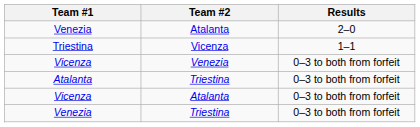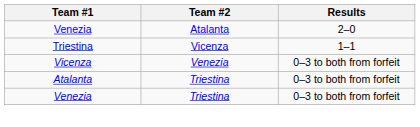 <table class="wikitable" style="text-align:center">
 <tr>
 <th width=200>Team #1</th>
 <th width=200>Team #2</th>
 <th width=200>Results</th>
 </tr>
 <tr>
 <td><a href='#'>Venezia</a></td>
 <td><a href='#'>Atalanta</a></td>
 <td>2–0</td>
 </tr>
 <tr>
 <td><a href='#'>Triestina</a></td>
 <td><a href='#'>Vicenza</a></td>
 <td>1–1</td>
 </tr>
 <tr>
 <td><em><a href='#'>Vicenza</a></em></td>
 <td><em><a href='#'>Venezia</a></em></td>
 <td>0–3 to both from forfeit</td>
 </tr>
 <tr>
 <td><em><a href='#'>Atalanta</a></em></td>
 <td><em><a href='#'>Triestina</a></em></td>
 <td>0–3 to both from forfeit</td>
 </tr>
 <tr>
-<td><em><a href='#'>Vicenza</a></em></td>
-<td><em><a href='#'>Atalanta</a></em></td>
-<td>0–3 to both from forfeit</td>
-</tr>
-<tr>
 <td><em><a href='#'>Venezia</a></em></td>
 <td><em><a href='#'>Triestina</a></em></td>
 <td>0–3 to both from forfeit</td>
 </tr>
 </table>
